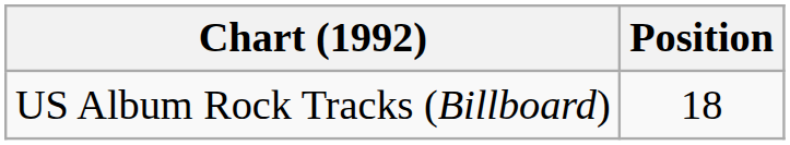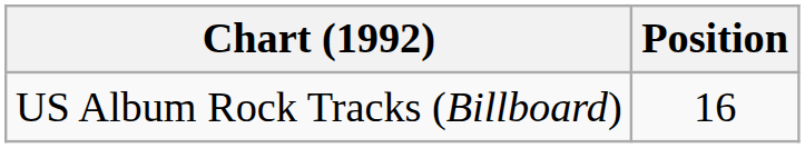 <table class="wikitable">
 <tr>
 <th>Chart (1992)</th>
 <th>Position</th>
 </tr>
 <tr>
 <td>US Album Rock Tracks (<em>Billboard</em>)</td>
-<td align="center">18</td>
+<td align="center">16</td>
 </tr>
 </table>
